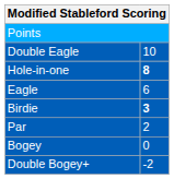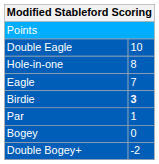 <table class=wikitable>
 <tr>
 <th colspan="2">Modified Stableford Scoring</th>
 </tr>
 <tr>
 <td ! colspan="14" style="background-color:#00aeff; color:#00aeff; color:white;"><div>Points</div></td>
 </tr>
 <tr>
 <td ! style="background-color:#005eb8; color:#ffffff; color:white;"><div>Double Eagle</div></td>
 <td ! style="background-color:#005eb8; color:#ffffff; color:white;"><div>10</div></td>
 </tr>
 <tr>
 <td ! style="background-color:#005eb8; color:#ffffff; color:white;"><div>Hole-in-one</div></td>
-<td ! style="background-color:#005eb8; color:#ffffff; color:white;"><strong><div>8</div></strong></td>
+<td ! style="background-color:#005eb8; color:#ffffff; color:white;"><div>8</div></td>
 </tr>
 <tr>
 <td ! style="background-color:#005eb8; color:#ffffff; color:white;"><div>Eagle</div></td>
-<td ! style="background-color:#005eb8; color:#ffffff; color:white;"><div>6</div></td>
+<td ! style="background-color:#005eb8; color:#ffffff; color:white;"><div>7</div></td>
 </tr>
 <tr>
 <td ! style="background-color:#005eb8; color:#ffffff; color:white;"><div>Birdie</div></td>
 <td ! style="background-color:#005eb8; color:#ffffff; color:white;"><strong><div>3</div></strong></td>
 </tr>
 <tr>
 <td ! style="background-color:#005eb8; color:#ffffff; color:white;"><div>Par</div></td>
-<td ! style="background-color:#005eb8; color:#ffffff; color:white;"><div>2</div></td>
+<td ! style="background-color:#005eb8; color:#ffffff; color:white;"><div>1</div></td>
 </tr>
 <tr>
 <td ! style="background-color:#005eb8; color:#ffffff; color:white;"><div>Bogey</div></td>
 <td ! style="background-color:#005eb8; color:#ffffff; color:white;"><div>0</div></td>
 </tr>
 <tr>
 <td ! style="background-color:#005eb8; color:#ffffff; color:white;"><div>Double Bogey+</div></td>
 <td ! style="background-color:#005eb8; color:#ffffff; color:white;"><div>-2</div></td>
 </tr>
 </table>
